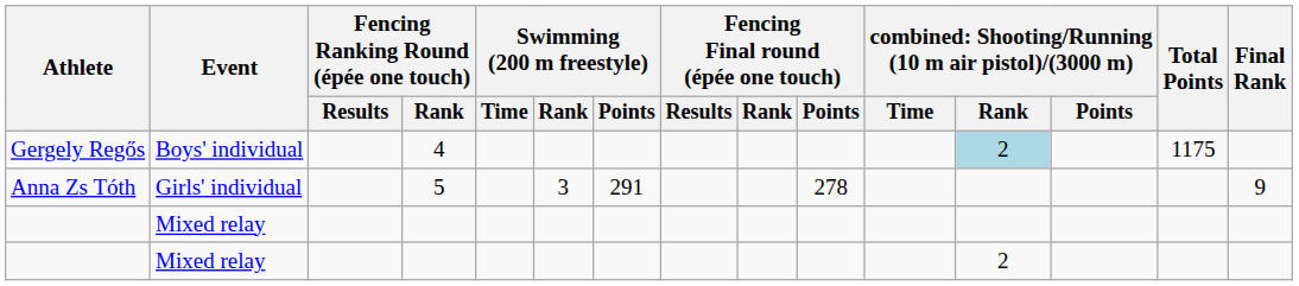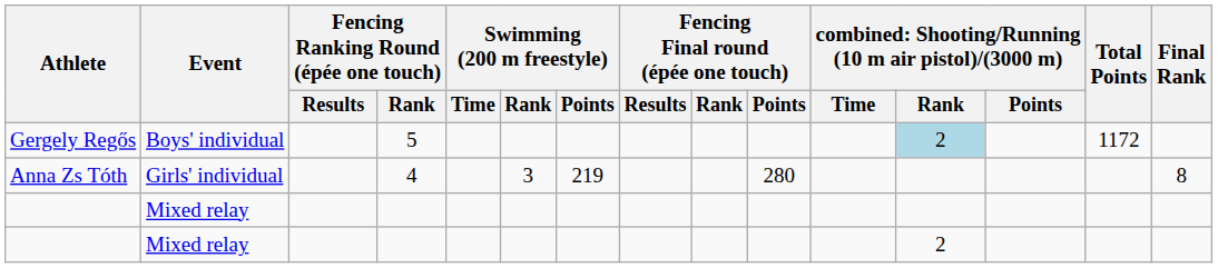 <table class="wikitable" style="font-size:90%;">
 <tr>
 <th rowspan=2>Athlete</th>
 <th rowspan=2>Event</th>
 <th colspan=2>Fencing<br>Ranking Round<br><span>(épée one touch)</span></th>
 <th colspan=3>Swimming<br><span>(200 m freestyle)</span></th>
 <th colspan=3>Fencing<br>Final round<br><span>(épée one touch)</span></th>
 <th colspan=3>combined: Shooting/Running<br><span>(10 m air pistol)/(3000 m)</span></th>
 <th rowspan=2>Total<br>Points</th>
 <th rowspan=2>Final<br>Rank</th>
 </tr>
 <tr style="font-size:95%">
 <th>Results</th>
 <th>Rank</th>
 <th>Time</th>
 <th>Rank</th>
 <th>Points</th>
 <th>Results</th>
 <th>Rank</th>
 <th>Points</th>
 <th>Time</th>
 <th>Rank</th>
 <th>Points</th>
 </tr>
 <tr align=center>
 <td align=left><a href='#'>Gergely Regős</a></td>
 <td align=left><a href='#'>Boys' individual</a></td>
 <td></td>
-<td>4</td>
+<td>5</td>
 <td></td>
 <td></td>
 <td></td>
 <td></td>
 <td></td>
 <td></td>
 <td></td>
 <td style="background: lightblue;">2</td>
 <td></td>
-<td>1175</td>
+<td>1172</td>
 <td></td>
 </tr>
 <tr align=center>
 <td align=left><a href='#'>Anna Zs Tóth</a></td>
 <td align=left><a href='#'>Girls' individual</a></td>
 <td></td>
-<td>5</td>
+<td>4</td>
 <td></td>
 <td>3</td>
-<td>291</td>
+<td>219</td>
 <td></td>
 <td></td>
-<td>278</td>
+<td>280</td>
 <td></td>
 <td></td>
 <td></td>
 <td></td>
-<td>9</td>
+<td>8</td>
 </tr>
 <tr align=center>
 <td align=left><br></td>
 <td align=left><a href='#'>Mixed relay</a></td>
 <td></td>
 <td></td>
 <td></td>
 <td></td>
 <td></td>
 <td></td>
 <td></td>
 <td></td>
 <td></td>
 <td></td>
 <td></td>
 <td></td>
 <td></td>
 </tr>
 <tr align=center>
 <td align=left><strong></strong><br></td>
 <td align=left><a href='#'>Mixed relay</a></td>
 <td></td>
 <td></td>
 <td></td>
 <td></td>
 <td></td>
 <td></td>
 <td></td>
 <td></td>
 <td></td>
 <td>2</td>
 <td></td>
 <td></td>
 <td></td>
 </tr>
 </table>
